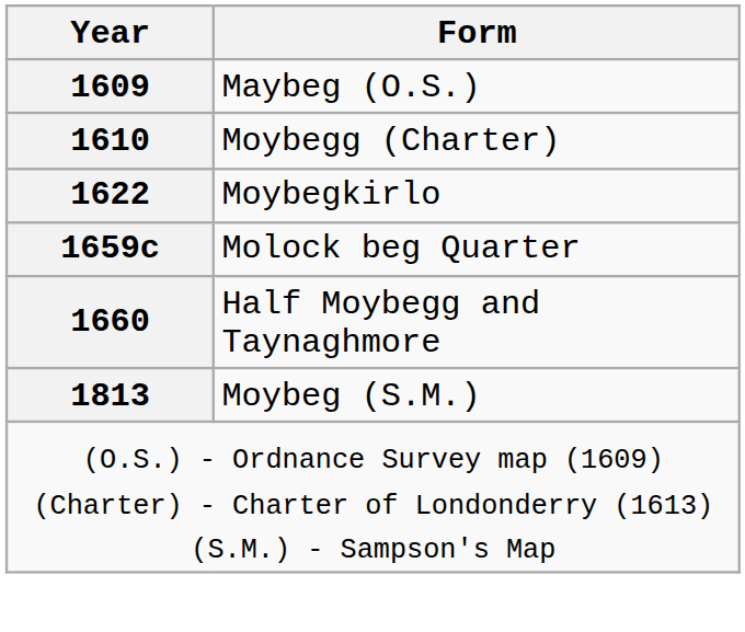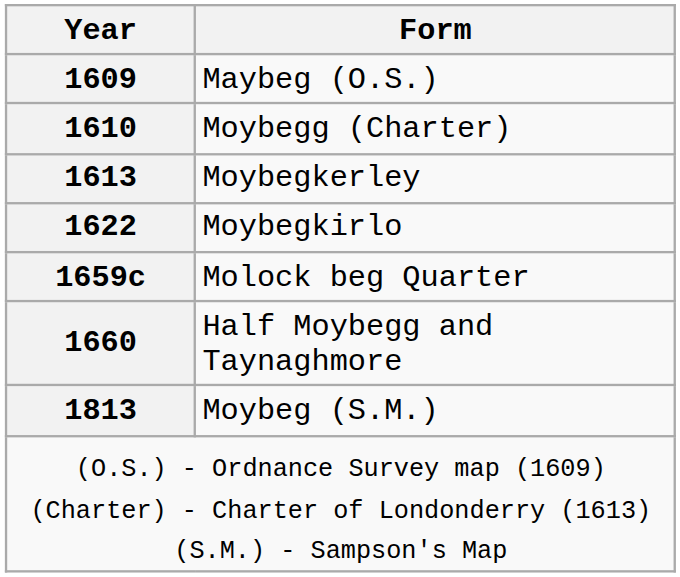 <table class="wikitable" style="margin:0 0 0 3em; border:1px solid darkgrey;">
 <tr>
 <th style="width:75px;">Year</th>
 <th style="width:200px;">Form</th>
 </tr>
 <tr>
 <th>1609</th>
 <td>Maybeg (O.S.) </td>
 </tr>
 <tr>
 <th>1610</th>
 <td>Moybegg (Charter) </td>
+</tr>
+<tr>
+<th>1613</th>
+<td>Moybegkerley</td>
 </tr>
 <tr>
 <th>1622</th>
 <td>Moybegkirlo</td>
 </tr>
 <tr>
 <th>1659c</th>
 <td>Molock beg Quarter</td>
 </tr>
 <tr>
 <th>1660</th>
 <td>Half Moybegg and Taynaghmore</td>
 </tr>
 <tr>
 <th>1813</th>
 <td>Moybeg (S.M.) </td>
 </tr>
 <tr>
 <td colspan="2" align="center"><sub>(O.S.) - Ordnance Survey map (1609)<br>(Charter) - Charter of Londonderry (1613)<br>(S.M.) - Sampson's Map</sub></td>
 </tr>
 </table>
